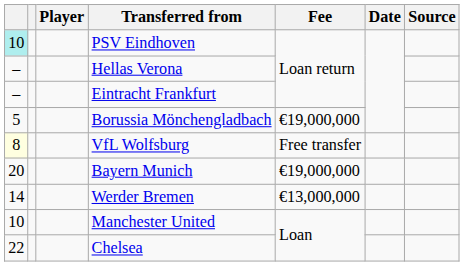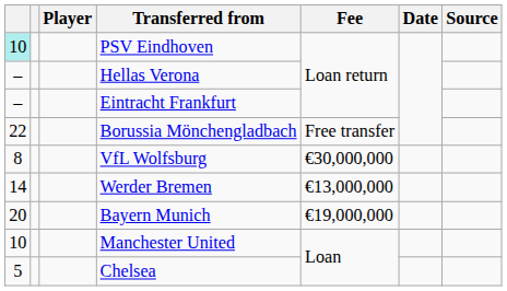 <table class="wikitable plainrowheaders sortable">
 <tr>
 <th></th>
 <th></th>
 <th scope=col><strong>Player</strong></th>
 <th><strong>Transferred from</strong></th>
 <th !scope=col; style"width: 65px;"><strong>Fee</strong></th>
 <th scope=col><strong>Date</strong></th>
 <th scope=col><strong>Source</strong></th>
 </tr>
 <tr>
 <td align="center" style="background: paleturquoise;">10</td>
 <td align="center"></td>
 <td></td>
 <td> <a href='#'>PSV Eindhoven</a></td>
 <td rowspan="3">Loan return</td>
 <td rowspan="4"></td>
 <td></td>
 </tr>
 <tr>
 <td align="center">–</td>
 <td align="center"></td>
 <td></td>
 <td> <a href='#'>Hellas Verona</a></td>
 <td></td>
 </tr>
 <tr>
 <td align=center>–</td>
 <td align=center></td>
 <td></td>
 <td> <a href='#'>Eintracht Frankfurt</a></td>
 <td></td>
 </tr>
 <tr>
-<td align=center>5</td>
+<td align=center>22</td>
 <td align=center></td>
 <td></td>
 <td> <a href='#'>Borussia Mönchengladbach</a></td>
-<td>€19,000,000</td>
+<td>Free transfer</td>
 <td></td>
 </tr>
 <tr>
-<td align=center style="background: lightyellow;">8</td>
+<td align=center>8</td>
 <td align=center></td>
 <td></td>
 <td> <a href='#'>VfL Wolfsburg</a></td>
-<td>Free transfer</td>
+<td>€30,000,000</td>
+<td></td>
+<td></td>
+</tr>
+<tr>
+<td align=center>14</td>
+<td align=center></td>
+<td></td>
+<td> <a href='#'>Werder Bremen</a></td>
+<td>€13,000,000</td>
 <td></td>
 <td></td>
 </tr>
 <tr>
 <td align=center>20</td>
 <td align=center></td>
 <td></td>
 <td> <a href='#'>Bayern Munich</a></td>
 <td>€19,000,000</td>
 <td></td>
 <td></td>
 </tr>
 <tr>
-<td align=center>14</td>
-<td align=center></td>
-<td></td>
-<td> <a href='#'>Werder Bremen</a></td>
-<td>€13,000,000</td>
-<td></td>
-<td></td>
-</tr>
-<tr>
 <td align=center>10</td>
 <td align=center></td>
 <td></td>
 <td> <a href='#'>Manchester United</a></td>
 <td rowspan="2">Loan</td>
 <td></td>
 <td></td>
 </tr>
 <tr>
-<td align=center>22</td>
+<td align=center>5</td>
 <td align=center></td>
 <td></td>
 <td> <a href='#'>Chelsea</a></td>
 <td></td>
 <td></td>
 </tr>
 </table>
